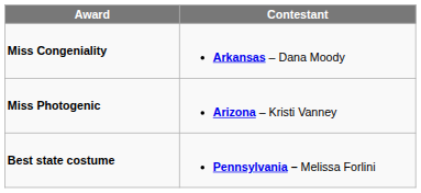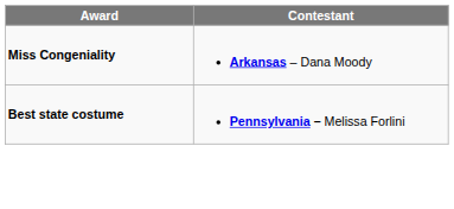 <table class="wikitable sortable" style="font-size: 95%;">
 <tr>
 <th width="220" style="background-color:#787878;color:#FFFFFF;">Award</th>
 <th width="300" style="background-color:#787878;color:#FFFFFF;">Contestant</th>
 </tr>
 <tr>
 <td><strong>Miss Congeniality</strong></td>
 <td><br><ul><li><strong><a href='#'>Arkansas</a></strong> – Dana Moody</li></ul></td>
 </tr>
 <tr>
-<td><strong>Miss Photogenic</strong></td>
-<td><br><ul><li><strong><a href='#'>Arizona</a></strong> – Kristi Vanney</li></ul></td>
-</tr>
-<tr>
 <td><strong>Best state costume</strong></td>
 <td><br><ul><li><strong><a href='#'>Pennsylvania</a> –</strong> Melissa Forlini</li></ul></td>
 </tr>
 </table>
